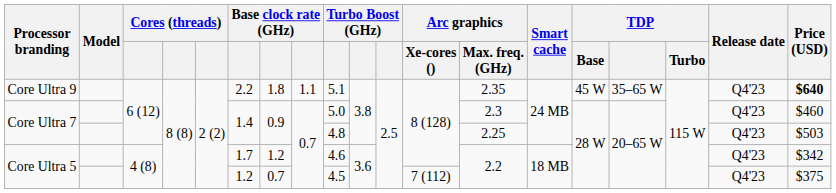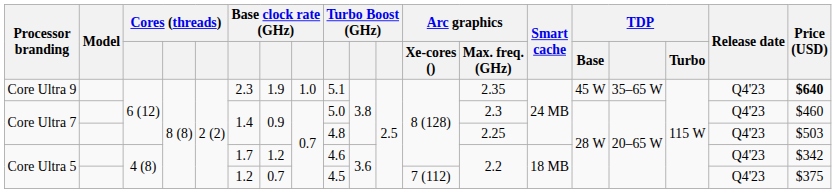 <table class="wikitable sortable" style="text-align:center;">
 <tr>
 <th rowspan="2">Processor<br>branding</th>
 <th rowspan="2">Model</th>
 <th colspan="3"><a href='#'>Cores</a> (<a href='#'>threads</a>)</th>
 <th colspan="3">Base <a href='#'>clock rate</a><br>(GHz)</th>
 <th colspan="3"><a href='#'>Turbo Boost</a><br>(GHz)</th>
 <th colspan="2"><a href='#'>Arc</a> graphics</th>
 <th rowspan="2"><a href='#'>Smart</a><br><a href='#'>cache</a></th>
 <th colspan="3"><a href='#'>TDP</a></th>
 <th rowspan="2">Release date</th>
 <th rowspan="2">Price<br>(USD)</th>
 </tr>
 <tr>
 <th></th>
 <th></th>
 <th></th>
 <th></th>
 <th></th>
 <th></th>
 <th></th>
 <th></th>
 <th></th>
 <th>Xe-cores<br>()</th>
 <th>Max. freq.<br>(GHz)</th>
 <th>Base</th>
 <th></th>
 <th>Turbo</th>
 </tr>
 <tr>
 <td>Core Ultra 9</td>
 <td></td>
 <td rowspan="3">6 (12)</td>
 <td rowspan="5">8 (8)</td>
 <td rowspan="5">2 (2)</td>
-<td>2.2</td>
-<td>1.8</td>
-<td>1.1</td>
+<td>2.3</td>
+<td>1.9</td>
+<td>1.0</td>
 <td>5.1</td>
 <td rowspan="3">3.8</td>
 <td rowspan="5">2.5</td>
 <td rowspan="4">8 (128)</td>
 <td>2.35</td>
 <td rowspan="3">24 MB</td>
 <td>45 W</td>
 <td>35–65 W</td>
 <td rowspan="5">115 W</td>
 <td>Q4'23</td>
 <td><strong>$640</strong></td>
 </tr>
 <tr>
 <td rowspan="2">Core Ultra 7</td>
 <td></td>
 <td rowspan="2">1.4</td>
 <td rowspan="2">0.9</td>
 <td rowspan="4">0.7</td>
 <td>5.0</td>
 <td>2.3</td>
 <td rowspan="4">28 W</td>
 <td rowspan="4">20–65 W</td>
 <td>Q4'23</td>
 <td>$460</td>
 </tr>
 <tr>
 <td></td>
 <td>4.8</td>
 <td>2.25</td>
 <td>Q4'23</td>
 <td>$503</td>
 </tr>
 <tr>
 <td rowspan="2">Core Ultra 5</td>
 <td></td>
 <td rowspan="2">4 (8)</td>
 <td>1.7</td>
 <td>1.2</td>
 <td>4.6</td>
 <td rowspan="2">3.6</td>
 <td rowspan="2">2.2</td>
 <td rowspan="2">18 MB</td>
 <td>Q4'23</td>
 <td>$342</td>
 </tr>
 <tr>
 <td></td>
 <td>1.2</td>
 <td>0.7</td>
 <td>4.5</td>
 <td>7 (112)</td>
 <td>Q4'23</td>
 <td>$375</td>
 </tr>
 </table>
